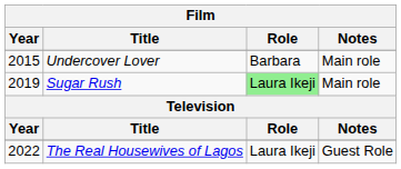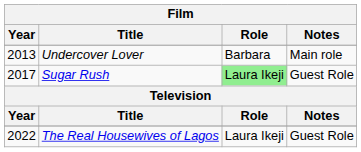 <table class="wikitable sortable">
 <tr>
 <th colspan="4" style="background: LightSteelGreen;">Film</th>
 </tr>
 <tr>
 <th>Year</th>
 <th>Title</th>
 <th>Role</th>
 <th class="unsortable">Notes</th>
 </tr>
 <tr>
 </tr>
 <tr>
-<td>2015</td>
+<td>2013</td>
 <td><em>Undercover Lover</em></td>
 <td>Barbara</td>
 <td>Main role</td>
 </tr>
 <tr>
-<td>2019</td>
+<td>2017</td>
 <td><em><a href='#'>Sugar Rush</a></em></td>
 <td style="background: lightgreen;">Laura Ikeji</td>
-<td>Main role</td>
+<td>Guest Role</td>
 </tr>
 <tr>
 <th colspan="4" style="background: LightSteelGreen;">Television</th>
 </tr>
 <tr>
 <th>Year</th>
 <th>Title</th>
 <th>Role</th>
 <th class="unsortable">Notes</th>
 </tr>
 <tr>
 </tr>
 <tr>
 <td>2022</td>
 <td><em><a href='#'>The Real Housewives of Lagos</a></em></td>
 <td>Laura Ikeji</td>
 <td>Guest Role</td>
 </tr>
 </table>
